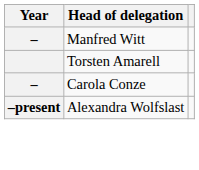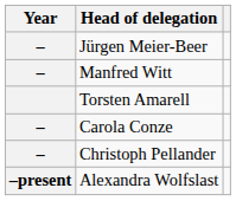 <table class="wikitable plainrowheaders">
 <tr>
 <th>Year</th>
 <th>Head of delegation</th>
 <th></th>
+</tr>
+<tr>
+<th scope="row">–</th>
+<td>Jürgen Meier-Beer</td>
+<td></td>
 </tr>
 <tr>
 <th scope="row">–</th>
 <td>Manfred Witt</td>
 <td></td>
 </tr>
 <tr>
 <th scope="row"></th>
 <td>Torsten Amarell</td>
 <td></td>
 </tr>
 <tr>
 <th scope="row">–</th>
 <td>Carola Conze</td>
 <td></td>
 </tr>
 <tr>
+<th scope="row">–</th>
+<td>Christoph Pellander</td>
+<td></td>
+</tr>
+<tr>
 <th scope="row">–present</th>
 <td>Alexandra Wolfslast</td>
 <td></td>
 </tr>
 </table>
